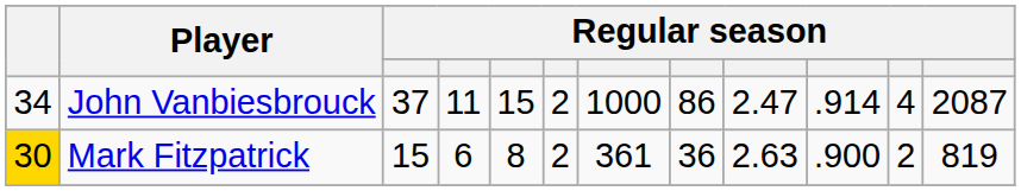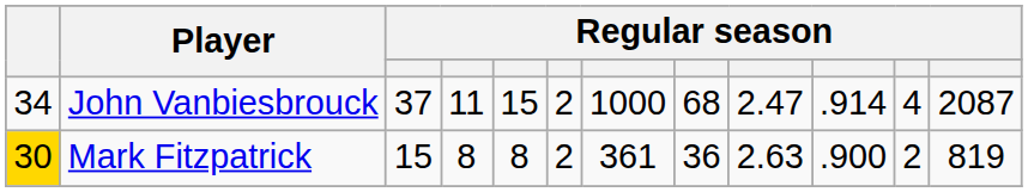 <table class="wikitable plainrowheaders" style="text-align:center;">
 <tr>
 <th scope="col" rowspan="2"></th>
 <th scope="col" rowspan="2">Player</th>
 <th scope=colgroup colspan=10>Regular season</th>
 </tr>
 <tr>
 <th scope="col"></th>
 <th scope="col"></th>
 <th scope="col"></th>
 <th scope="col"></th>
 <th scope="col"></th>
 <th scope="col"></th>
 <th scope="col"></th>
 <th scope="col"></th>
 <th scope="col"></th>
 <th scope="col"></th>
 </tr>
 <tr>
 <td scope="row">34</td>
 <td align="left"><a href='#'>John Vanbiesbrouck</a></td>
 <td>37</td>
 <td>11</td>
 <td>15</td>
 <td>2</td>
 <td>1000</td>
-<td>86</td>
+<td>68</td>
 <td>2.47</td>
 <td>.914</td>
 <td>4</td>
 <td>2087</td>
 </tr>
 <tr>
 <td scope="row" style="background: gold;">30</td>
 <td align="left"><a href='#'>Mark Fitzpatrick</a></td>
 <td>15</td>
-<td>6</td>
+<td>8</td>
 <td>8</td>
 <td>2</td>
 <td>361</td>
 <td>36</td>
 <td>2.63</td>
 <td>.900</td>
 <td>2</td>
 <td>819</td>
 </tr>
 </table>
